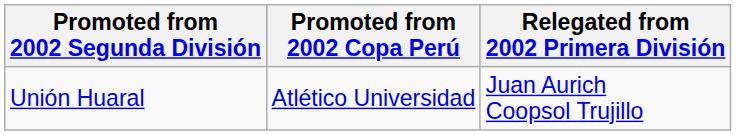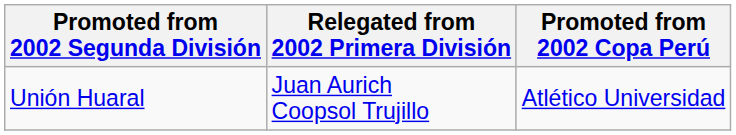 <table class="wikitable">
 <tr>
 <th>Promoted from<br><a href='#'>2002 Segunda División</a></th>
+<th>Relegated from<br><a href='#'>2002 Primera División</a></th>
 <th>Promoted from<br><a href='#'>2002 Copa Perú</a></th>
-<th>Relegated from<br><a href='#'>2002 Primera División</a></th>
 </tr>
 <tr>
 <td> <a href='#'>Unión Huaral</a> </td>
+<td> <a href='#'>Juan Aurich</a> <br> <a href='#'>Coopsol Trujillo</a> </td>
 <td> <a href='#'>Atlético Universidad</a> </td>
-<td> <a href='#'>Juan Aurich</a> <br> <a href='#'>Coopsol Trujillo</a> </td>
 </tr>
 </table>
